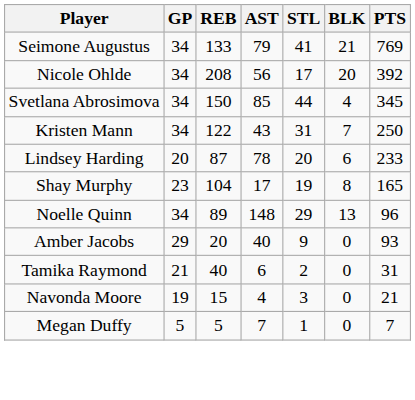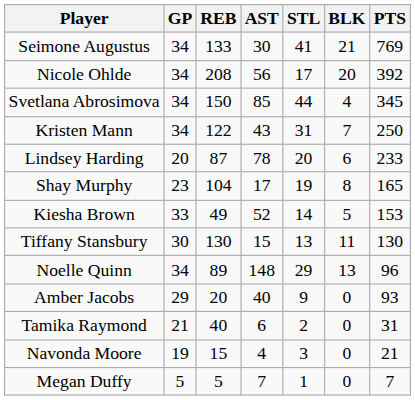 <table class="wikitable">
 <tr>
 <th>Player</th>
 <th>GP</th>
 <th>REB</th>
 <th>AST</th>
 <th>STL</th>
 <th>BLK</th>
 <th>PTS</th>
 </tr>
 <tr align="center">
 <td>Seimone Augustus</td>
 <td>34</td>
 <td>133</td>
-<td>79</td>
+<td>30</td>
 <td>41</td>
 <td>21</td>
 <td>769</td>
 </tr>
 <tr align="center">
 <td>Nicole Ohlde</td>
 <td>34</td>
 <td>208</td>
 <td>56</td>
 <td>17</td>
 <td>20</td>
 <td>392</td>
 </tr>
 <tr align="center">
 <td>Svetlana Abrosimova</td>
 <td>34</td>
 <td>150</td>
 <td>85</td>
 <td>44</td>
 <td>4</td>
 <td>345</td>
 </tr>
 <tr align="center">
 <td>Kristen Mann</td>
 <td>34</td>
 <td>122</td>
 <td>43</td>
 <td>31</td>
 <td>7</td>
 <td>250</td>
 </tr>
 <tr align="center">
 <td>Lindsey Harding</td>
 <td>20</td>
 <td>87</td>
 <td>78</td>
 <td>20</td>
 <td>6</td>
 <td>233</td>
 </tr>
 <tr align="center">
 <td>Shay Murphy</td>
 <td>23</td>
 <td>104</td>
 <td>17</td>
 <td>19</td>
 <td>8</td>
 <td>165</td>
 </tr>
 <tr align="center">
+<td>Kiesha Brown</td>
+<td>33</td>
+<td>49</td>
+<td>52</td>
+<td>14</td>
+<td>5</td>
+<td>153</td>
+</tr>
+<tr align="center">
+<td>Tiffany Stansbury</td>
+<td>30</td>
+<td>130</td>
+<td>15</td>
+<td>13</td>
+<td>11</td>
+<td>130</td>
+</tr>
+<tr align="center">
 <td>Noelle Quinn</td>
 <td>34</td>
 <td>89</td>
 <td>148</td>
 <td>29</td>
 <td>13</td>
 <td>96</td>
 </tr>
 <tr align="center">
 <td>Amber Jacobs</td>
 <td>29</td>
 <td>20</td>
 <td>40</td>
 <td>9</td>
 <td>0</td>
 <td>93</td>
 </tr>
 <tr align="center">
 <td>Tamika Raymond</td>
 <td>21</td>
 <td>40</td>
 <td>6</td>
 <td>2</td>
 <td>0</td>
 <td>31</td>
 </tr>
 <tr align="center">
 <td>Navonda Moore</td>
 <td>19</td>
 <td>15</td>
 <td>4</td>
 <td>3</td>
 <td>0</td>
 <td>21</td>
 </tr>
 <tr align="center">
 <td>Megan Duffy</td>
 <td>5</td>
 <td>5</td>
 <td>7</td>
 <td>1</td>
 <td>0</td>
 <td>7</td>
 </tr>
 </table>
